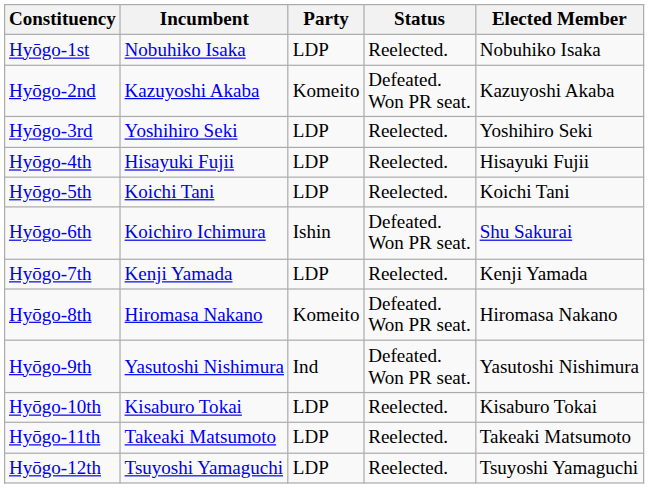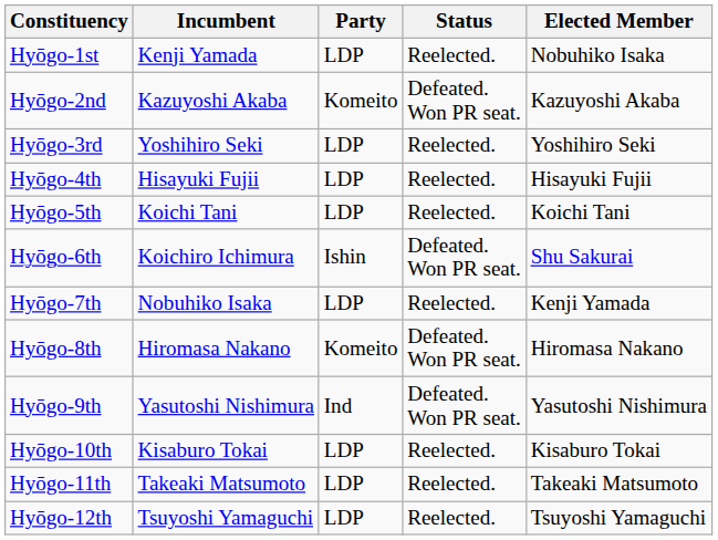 <table class="wikitable">
 <tr>
 <th>Constituency</th>
 <th>Incumbent</th>
 <th>Party</th>
 <th>Status</th>
 <th>Elected Member</th>
 </tr>
 <tr>
 <td><a href='#'>Hyōgo-1st</a></td>
-<td><a href='#'>Nobuhiko Isaka</a></td>
+<td><a href='#'>Kenji Yamada</a></td>
 <td>LDP</td>
 <td>Reelected.</td>
 <td>Nobuhiko Isaka</td>
 </tr>
 <tr>
 <td><a href='#'>Hyōgo-2nd</a></td>
 <td><a href='#'>Kazuyoshi Akaba</a></td>
 <td>Komeito</td>
 <td>Defeated.<br>Won PR seat.</td>
 <td>Kazuyoshi Akaba</td>
 </tr>
 <tr>
 <td><a href='#'>Hyōgo-3rd</a></td>
 <td><a href='#'>Yoshihiro Seki</a></td>
 <td>LDP</td>
 <td>Reelected.</td>
 <td>Yoshihiro Seki</td>
 </tr>
 <tr>
 <td><a href='#'>Hyōgo-4th</a></td>
 <td><a href='#'>Hisayuki Fujii</a></td>
 <td>LDP</td>
 <td>Reelected.</td>
 <td>Hisayuki Fujii</td>
 </tr>
 <tr>
 <td><a href='#'>Hyōgo-5th</a></td>
 <td><a href='#'>Koichi Tani</a></td>
 <td>LDP</td>
 <td>Reelected.</td>
 <td>Koichi Tani</td>
 </tr>
 <tr>
 <td><a href='#'>Hyōgo-6th</a></td>
 <td><a href='#'>Koichiro Ichimura</a></td>
 <td>Ishin</td>
 <td>Defeated.<br>Won PR seat.</td>
 <td><a href='#'>Shu Sakurai</a></td>
 </tr>
 <tr>
 <td><a href='#'>Hyōgo-7th</a></td>
-<td><a href='#'>Kenji Yamada</a></td>
+<td><a href='#'>Nobuhiko Isaka</a></td>
 <td>LDP</td>
 <td>Reelected.</td>
 <td>Kenji Yamada</td>
 </tr>
 <tr>
 <td><a href='#'>Hyōgo-8th</a></td>
 <td><a href='#'>Hiromasa Nakano</a></td>
 <td>Komeito</td>
 <td>Defeated.<br>Won PR seat.</td>
 <td>Hiromasa Nakano</td>
 </tr>
 <tr>
 <td><a href='#'>Hyōgo-9th</a></td>
 <td><a href='#'>Yasutoshi Nishimura</a></td>
 <td>Ind</td>
 <td>Defeated.<br>Won PR seat.</td>
 <td>Yasutoshi Nishimura</td>
 </tr>
 <tr>
 <td><a href='#'>Hyōgo-10th</a></td>
 <td><a href='#'>Kisaburo Tokai</a></td>
 <td>LDP</td>
 <td>Reelected.</td>
 <td>Kisaburo Tokai</td>
 </tr>
 <tr>
 <td><a href='#'>Hyōgo-11th</a></td>
 <td><a href='#'>Takeaki Matsumoto</a></td>
 <td>LDP</td>
 <td>Reelected.</td>
 <td>Takeaki Matsumoto</td>
 </tr>
 <tr>
 <td><a href='#'>Hyōgo-12th</a></td>
 <td><a href='#'>Tsuyoshi Yamaguchi</a></td>
 <td>LDP</td>
 <td>Reelected.</td>
 <td>Tsuyoshi Yamaguchi</td>
 </tr>
 </table>
